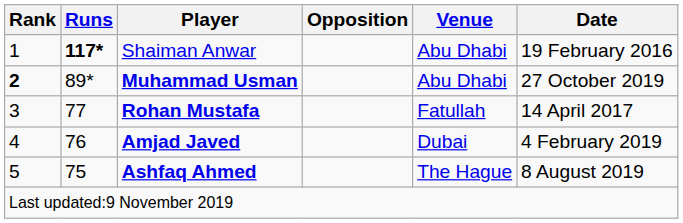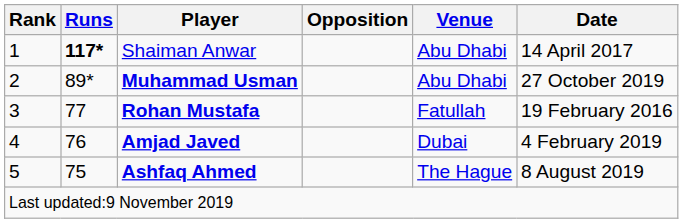 <table class="wikitable" style="width:90%;">
 <tr>
 <th>Rank</th>
 <th><a href='#'>Runs</a></th>
 <th>Player</th>
 <th>Opposition</th>
 <th><a href='#'>Venue</a></th>
 <th>Date</th>
 </tr>
 <tr>
 <td>1</td>
 <td><strong>117*</strong></td>
 <td><a href='#'>Shaiman Anwar</a></td>
 <td></td>
 <td><a href='#'>Abu Dhabi</a></td>
-<td>19 February 2016</td>
+<td>14 April 2017</td>
 </tr>
 <tr>
-<td><strong>2</strong></td>
+<td>2</td>
 <td>89*</td>
 <td><strong><a href='#'>Muhammad Usman</a></strong></td>
 <td></td>
 <td><a href='#'>Abu Dhabi</a></td>
 <td>27 October 2019</td>
 </tr>
 <tr>
 <td>3</td>
 <td>77</td>
 <td><strong><a href='#'>Rohan Mustafa</a></strong></td>
 <td></td>
 <td><a href='#'>Fatullah</a></td>
-<td>14 April 2017</td>
+<td>19 February 2016</td>
 </tr>
 <tr>
 <td>4</td>
 <td>76</td>
 <td><strong><a href='#'>Amjad Javed</a></strong></td>
 <td></td>
 <td><a href='#'>Dubai</a></td>
 <td>4 February 2019</td>
 </tr>
 <tr>
 <td>5</td>
 <td>75</td>
 <td><strong><a href='#'>Ashfaq Ahmed</a></strong></td>
 <td></td>
 <td><a href='#'>The Hague</a></td>
 <td>8 August 2019</td>
 </tr>
 <tr>
 <td colspan=6><small>Last updated:9 November 2019</small></td>
 </tr>
 </table>
